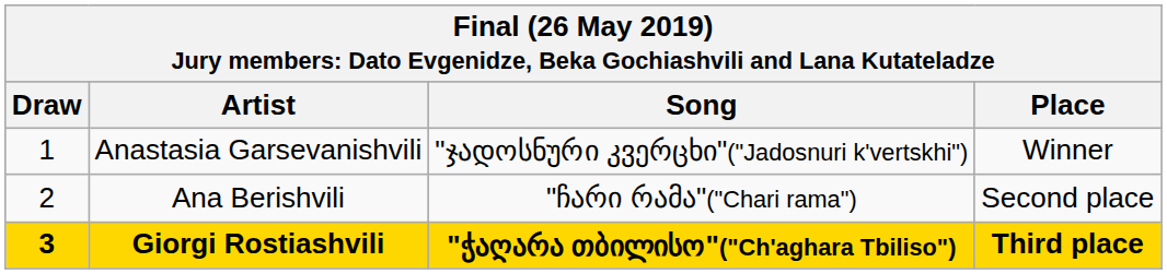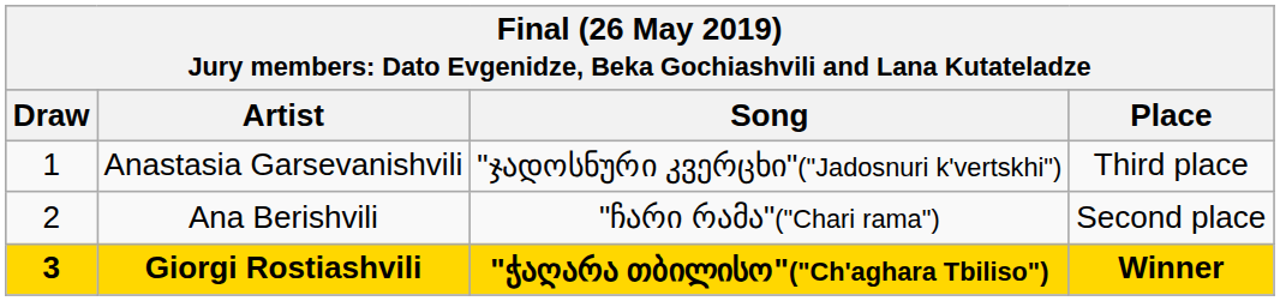 <table class="sortable wikitable" style="text-align:center;">
 <tr>
 <th colspan=4>Final (26 May 2019)<br><small>Jury members: Dato Evgenidze, Beka Gochiashvili and Lana Kutateladze</small></th>
 </tr>
 <tr>
 <th>Draw</th>
 <th>Artist</th>
 <th>Song</th>
 <th>Place</th>
 </tr>
 <tr>
 <td>1</td>
 <td>Anastasia Garsevanishvili</td>
 <td>"ჯადოსნური კვერცხი"<small>("Jadosnuri k'vertskhi")</small></td>
-<td>Winner</td>
+<td>Third place</td>
 </tr>
 <tr>
 <td>2</td>
 <td>Ana Berishvili</td>
 <td>"ჩარი რამა"<small>("Chari rama")</small></td>
 <td>Second place</td>
 </tr>
 <tr style="font-weight:Bold; background:gold;">
 <td>3</td>
 <td>Giorgi Rostiashvili</td>
 <td>"ჭაღარა თბილისო"<small>("Ch'aghara Tbiliso")</small></td>
-<td>Third place</td>
+<td>Winner</td>
 </tr>
 </table>
